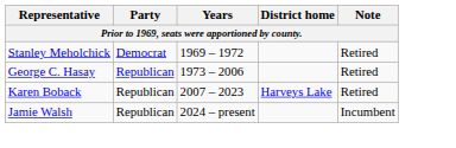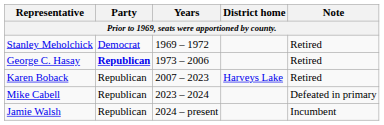 <table class=wikitable>
 <tr valign=bottom>
 <th>Representative</th>
 <th>Party</th>
 <th>Years</th>
 <th>District home</th>
 <th>Note</th>
 </tr>
 <tr>
 <th colspan=5 style="font-size: 80%;"><em>Prior to 1969, seats were apportioned by county.</em></th>
 </tr>
 <tr>
 <td><a href='#'>Stanley Meholchick</a></td>
 <td><a href='#'>Democrat</a></td>
 <td>1969 – 1972</td>
 <td></td>
 <td>Retired</td>
 </tr>
 <tr>
 <td><a href='#'>George C. Hasay</a></td>
-<td><a href='#'>Republican</a></td>
+<td><strong><a href='#'>Republican</a></strong></td>
 <td>1973 – 2006</td>
 <td></td>
 <td>Retired</td>
 </tr>
 <tr>
 <td><a href='#'>Karen Boback</a></td>
 <td>Republican</td>
 <td>2007 – 2023</td>
 <td><a href='#'>Harveys Lake</a></td>
 <td>Retired</td>
 </tr>
 <tr>
+<td><a href='#'>Mike Cabell</a></td>
+<td>Republican</td>
+<td>2023 – 2024</td>
+<td></td>
+<td>Defeated in primary</td>
+</tr>
+<tr>
 <td><a href='#'>Jamie Walsh</a></td>
 <td>Republican</td>
 <td>2024 – present</td>
 <td></td>
 <td>Incumbent</td>
 </tr>
 </table>
